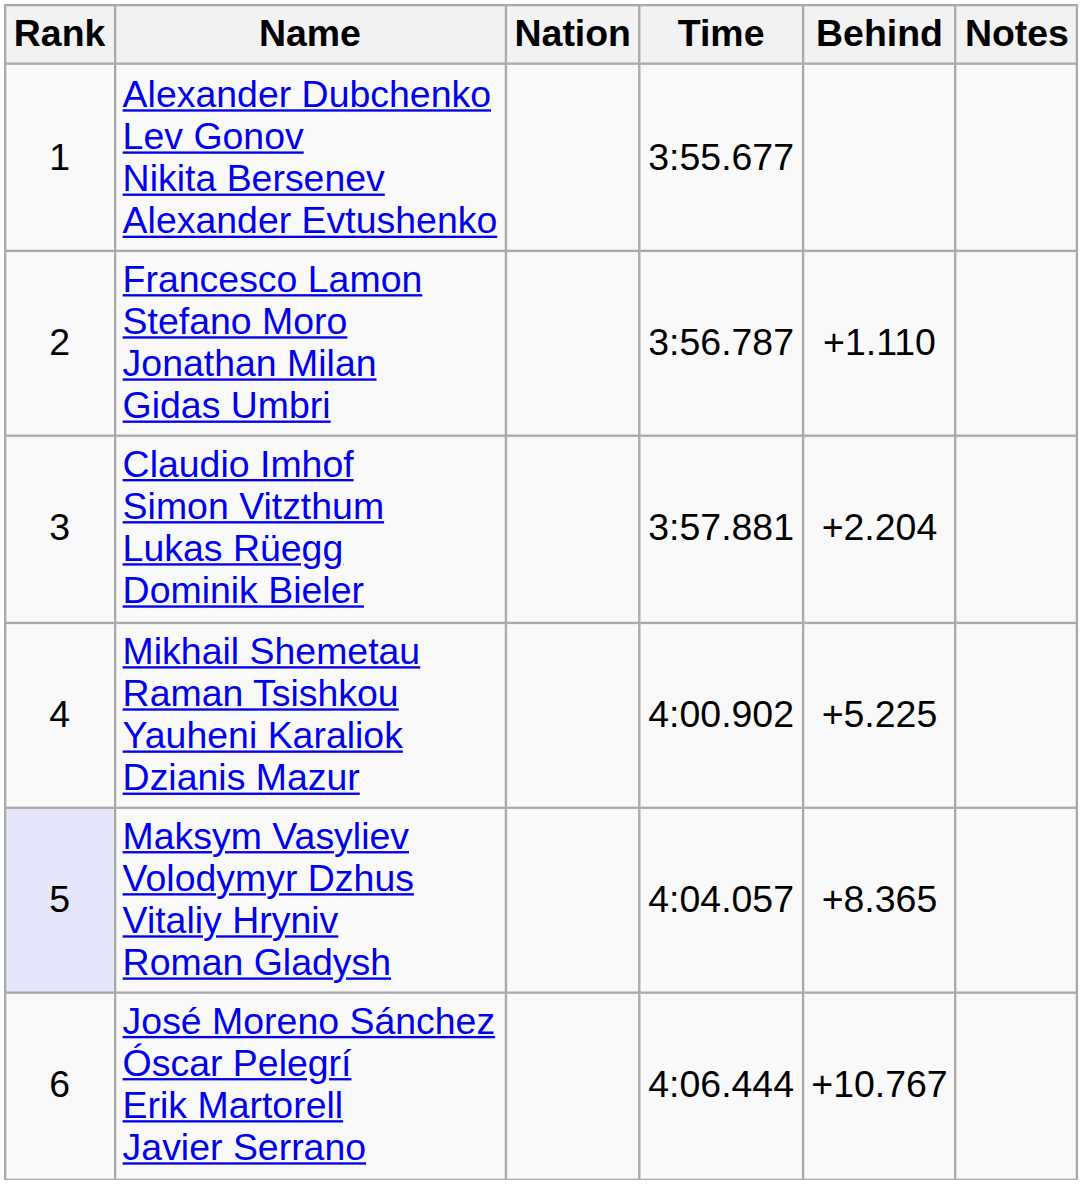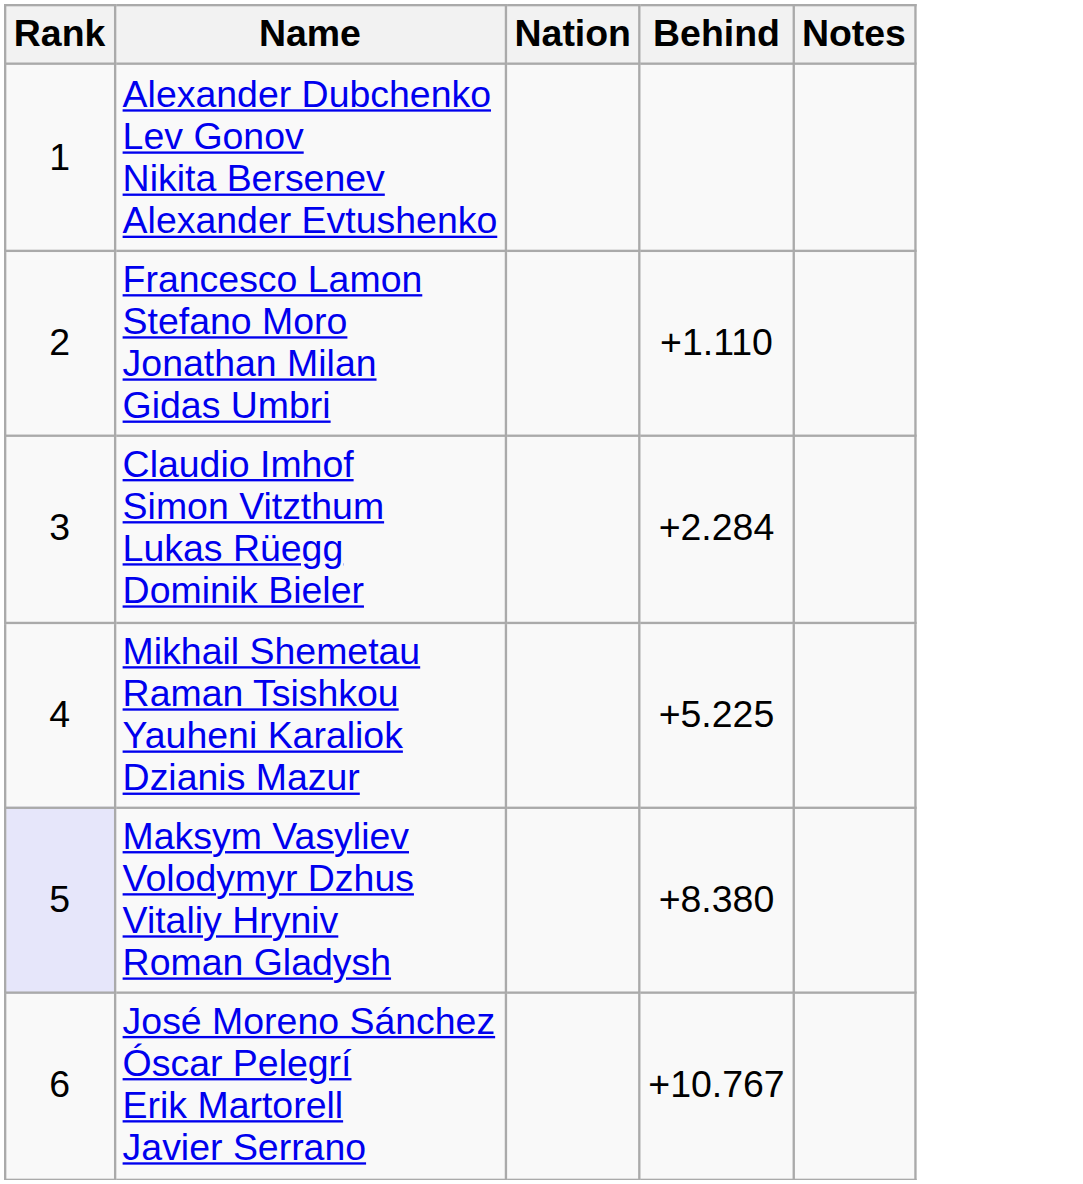 <table class="wikitable sortable" style="text-align:center">
 <tr>
 <th>Rank</th>
 <th>Name</th>
 <th>Nation</th>
-<th>Time</th>
 <th>Behind</th>
 <th>Notes</th>
 </tr>
 <tr>
 <td>1</td>
 <td align=left><a href='#'>Alexander Dubchenko</a><br><a href='#'>Lev Gonov</a><br><a href='#'>Nikita Bersenev</a><br><a href='#'>Alexander Evtushenko</a></td>
 <td align=left></td>
-<td>3:55.677</td>
 <td></td>
 <td></td>
 </tr>
 <tr>
 <td>2</td>
 <td align=left><a href='#'>Francesco Lamon</a><br><a href='#'>Stefano Moro</a><br><a href='#'>Jonathan Milan</a><br><a href='#'>Gidas Umbri</a></td>
 <td align=left></td>
-<td>3:56.787</td>
 <td>+1.110</td>
 <td></td>
 </tr>
 <tr>
 <td>3</td>
 <td align=left><a href='#'>Claudio Imhof</a><br><a href='#'>Simon Vitzthum</a><br><a href='#'>Lukas Rüegg</a><br><a href='#'>Dominik Bieler</a></td>
 <td align=left></td>
-<td>3:57.881</td>
-<td>+2.204</td>
+<td>+2.284</td>
 <td></td>
 </tr>
 <tr>
 <td>4</td>
 <td align=left><a href='#'>Mikhail Shemetau</a><br><a href='#'>Raman Tsishkou</a><br><a href='#'>Yauheni Karaliok</a><br><a href='#'>Dzianis Mazur</a></td>
 <td align=left></td>
-<td>4:00.902</td>
 <td>+5.225</td>
 <td></td>
 </tr>
 <tr>
 <td style="background: lavender;">5</td>
 <td align=left><a href='#'>Maksym Vasyliev</a><br><a href='#'>Volodymyr Dzhus</a><br><a href='#'>Vitaliy Hryniv</a><br><a href='#'>Roman Gladysh</a></td>
 <td align=left></td>
-<td>4:04.057</td>
-<td>+8.365</td>
+<td>+8.380</td>
 <td></td>
 </tr>
 <tr>
 <td>6</td>
 <td align=left><a href='#'>José Moreno Sánchez</a><br><a href='#'>Óscar Pelegrí</a><br><a href='#'>Erik Martorell</a><br><a href='#'>Javier Serrano</a></td>
 <td align=left></td>
-<td>4:06.444</td>
 <td>+10.767</td>
 <td></td>
 </tr>
 </table>
